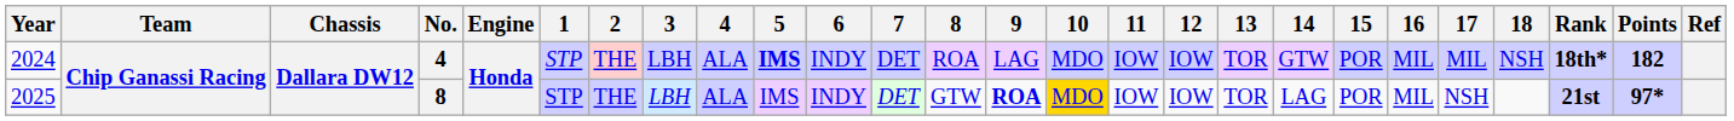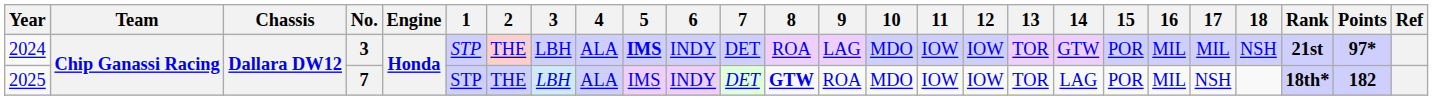 <table class="wikitable" style="text-align:center; font-size:85%">
 <tr>
 <th>Year</th>
 <th>Team</th>
 <th>Chassis</th>
 <th>No.</th>
 <th>Engine</th>
 <th>1</th>
 <th>2</th>
 <th>3</th>
 <th>4</th>
 <th>5</th>
 <th>6</th>
 <th>7</th>
 <th>8</th>
 <th>9</th>
 <th>10</th>
 <th>11</th>
 <th>12</th>
 <th>13</th>
 <th>14</th>
 <th>15</th>
 <th>16</th>
 <th>17</th>
 <th>18</th>
 <th>Rank</th>
 <th>Points</th>
 <th>Ref</th>
 </tr>
 <tr>
 <td><a href='#'>2024</a></td>
 <th rowspan=2 nowrap><a href='#'>Chip Ganassi Racing</a></th>
 <th rowspan=2 nowrap><a href='#'>Dallara DW12</a></th>
-<th>4</th>
+<th>3</th>
 <th rowspan=2><a href='#'>Honda</a></th>
 <td style="background:#CFCFFF;"><em><a href='#'>STP</a></em><br></td>
 <td style="background:#FFCFCF;"><a href='#'>THE</a><br></td>
 <td style="background:#CFCFFF;"><a href='#'>LBH</a><br></td>
 <td style="background:#CFCFFF;"><a href='#'>ALA</a><br></td>
 <td style="background:#CFCFFF;"><strong><a href='#'>IMS</a><br></strong></td>
 <td style="background:#CFCFFF;"><a href='#'>INDY</a><br></td>
 <td style="background:#CFCFFF;"><a href='#'>DET</a><br></td>
 <td style="background:#EFCFFF;"><a href='#'>ROA</a><br></td>
 <td style="background:#EFCFFF;"><a href='#'>LAG</a><br></td>
 <td style="background:#CFCFFF;"><a href='#'>MDO</a><br></td>
 <td style="background:#CFCFFF;"><a href='#'>IOW</a><br></td>
 <td style="background:#CFCFFF;"><a href='#'>IOW</a><br></td>
 <td style="background:#EFCFFF;"><a href='#'>TOR</a><br></td>
 <td style="background:#EFCFFF;"><a href='#'>GTW</a><br></td>
 <td style="background:#CFCFFF;"><a href='#'>POR</a><br></td>
 <td style="background:#CFCFFF;"><a href='#'>MIL</a><br></td>
 <td style="background:#CFCFFF;"><a href='#'>MIL</a><br></td>
 <td style="background:#CFCFFF;"><a href='#'>NSH</a><br></td>
-<th style="background:#CFCFFF;">18th*</th>
-<th style="background:#CFCFFF;">182</th>
+<th style="background:#CFCFFF;">21st</th>
+<th style="background:#CFCFFF;">97*</th>
 <th></th>
 </tr>
 <tr>
 <td><a href='#'>2025</a></td>
-<th>8</th>
+<th>7</th>
 <td style="background:#CFCFFF;"><a href='#'>STP</a><br></td>
 <td style="background:#CFCFFF;"><a href='#'>THE</a><br></td>
 <td style="background:#CFEAFF;"><em><a href='#'>LBH</a></em><br></td>
 <td style="background:#CFCFFF;"><a href='#'>ALA</a><br></td>
 <td style="background:#EFCFFF;"><a href='#'>IMS</a><br></td>
 <td style="background:#EFCFFF;"><a href='#'>INDY</a><br></td>
 <td style="background:#DFFFDF;"><em><a href='#'>DET</a></em><br></td>
-<td><a href='#'>GTW</a><br></td>
-<td><strong><a href='#'>ROA</a><br></strong></td>
-<td style="background: gold;"><a href='#'>MDO</a><br></td>
+<td><strong><a href='#'>GTW</a><br></strong></td>
+<td><a href='#'>ROA</a><br></td>
+<td><a href='#'>MDO</a><br></td>
 <td><a href='#'>IOW</a><br></td>
 <td><a href='#'>IOW</a><br></td>
 <td><a href='#'>TOR</a><br></td>
 <td><a href='#'>LAG</a><br></td>
 <td><a href='#'>POR</a><br></td>
 <td><a href='#'>MIL</a><br></td>
 <td><a href='#'>NSH</a><br></td>
 <td></td>
-<th style="background:#CFCFFF;">21st</th>
-<th style="background:#CFCFFF;">97*</th>
+<th style="background:#CFCFFF;">18th*</th>
+<th style="background:#CFCFFF;">182</th>
 <th></th>
 </tr>
 </table>
